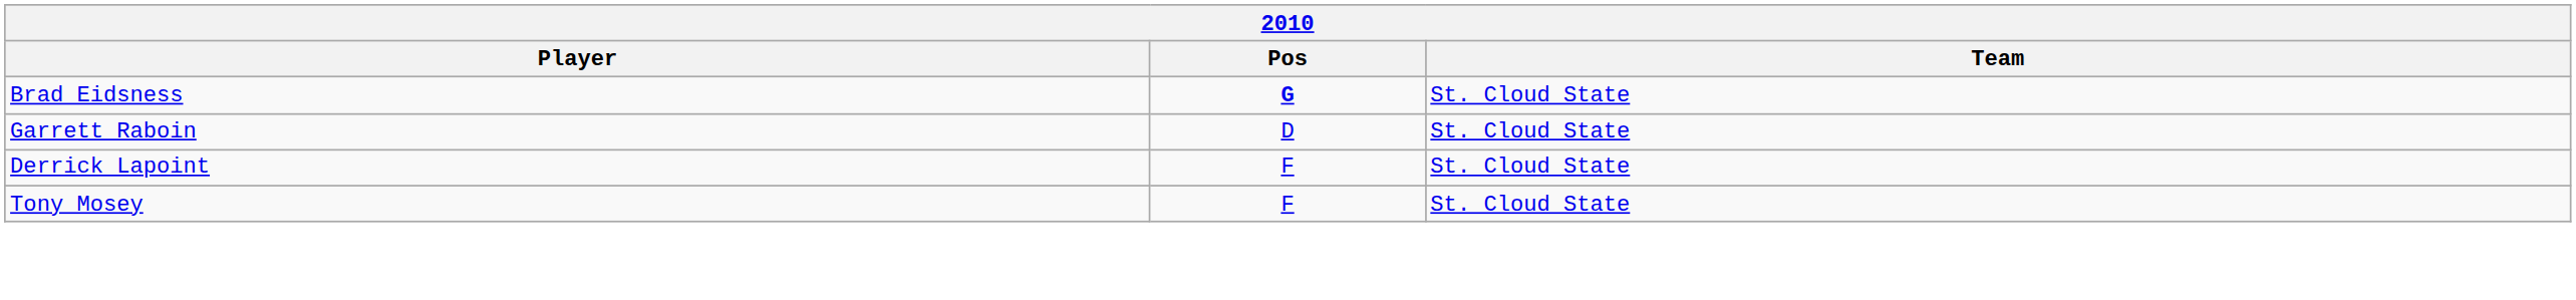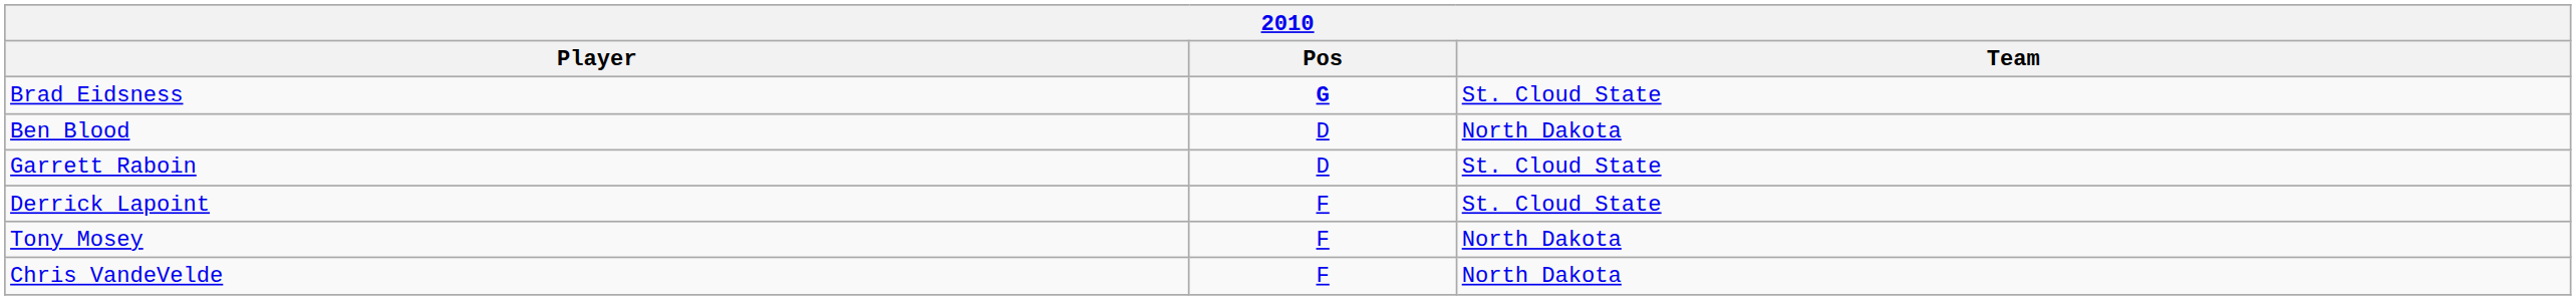 <table class="wikitable" width=95%>
 <tr>
 <th colspan=3><a href='#'>2010</a></th>
 </tr>
 <tr>
 <th>Player</th>
 <th>Pos</th>
 <th>Team</th>
 </tr>
 <tr>
 <td><a href='#'>Brad Eidsness</a></td>
 <td align=center><strong><a href='#'>G</a></strong></td>
 <td><a href='#'>St. Cloud State</a></td>
 </tr>
 <tr>
+<td><a href='#'>Ben Blood</a></td>
+<td align=center><a href='#'>D</a></td>
+<td><a href='#'>North Dakota</a></td>
+</tr>
+<tr>
 <td><a href='#'>Garrett Raboin</a></td>
 <td align=center><a href='#'>D</a></td>
 <td><a href='#'>St. Cloud State</a></td>
 </tr>
 <tr>
 <td><a href='#'>Derrick Lapoint</a></td>
 <td align=center><a href='#'>F</a></td>
 <td><a href='#'>St. Cloud State</a></td>
 </tr>
 <tr>
 <td><a href='#'>Tony Mosey</a></td>
 <td align=center><a href='#'>F</a></td>
-<td><a href='#'>St. Cloud State</a></td>
+<td><a href='#'>North Dakota</a></td>
+</tr>
+<tr>
+<td><a href='#'>Chris VandeVelde</a></td>
+<td align=center><a href='#'>F</a></td>
+<td><a href='#'>North Dakota</a></td>
 </tr>
 </table>
